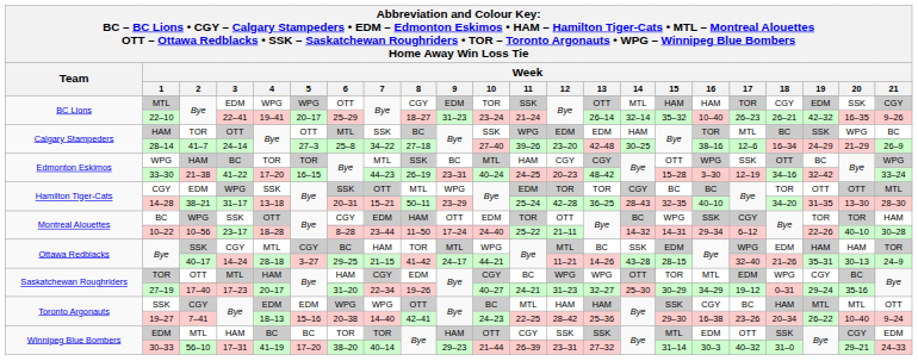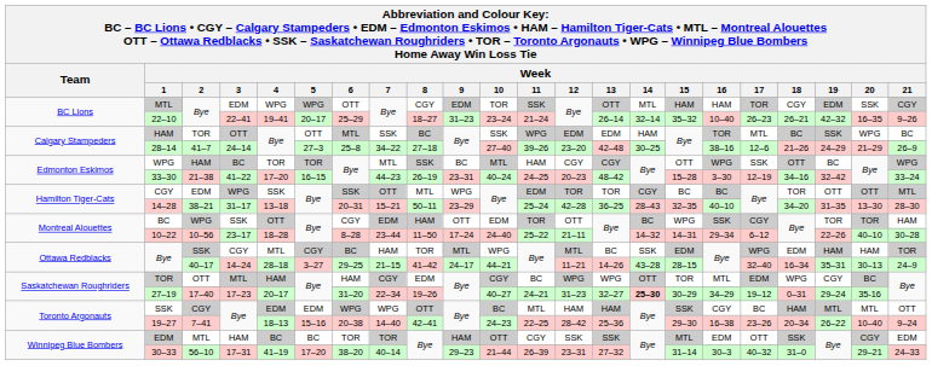 <table class="wikitable" style="text-align:center;width=85%">
 <tr>
 <th colspan="35">Abbreviation and Colour Key:<br> BC – <a href='#'>BC Lions</a>  •  CGY – <a href='#'>Calgary Stampeders</a>  •  EDM – <a href='#'>Edmonton Eskimos</a>  •  HAM – <a href='#'>Hamilton Tiger-Cats</a>  •  MTL – <a href='#'>Montreal Alouettes</a> <br> OTT – <a href='#'>Ottawa Redblacks</a>  •  SSK – <a href='#'>Saskatchewan Roughriders</a>  •  TOR – <a href='#'>Toronto Argonauts</a>  •  WPG – <a href='#'>Winnipeg Blue Bombers</a><br><span>Home</span>  <span>Away</span>  <span>Win</span>  <span>Loss</span>  <span>Tie</span></th>
 </tr>
 <tr>
 <th width="10%" rowspan="2">Team</th>
 <th width="75%" colspan="24">Week</th>
 </tr>
 <tr style="background-color:#CCCCCC; font-size: 75%">
 <th width="2.50%">1</th>
 <th width="2.50%">2</th>
 <th width="2.50%">3</th>
 <th width="2.50%">4</th>
 <th width="2.50%">5</th>
 <th width="2.50%">6</th>
 <th width="2.50%">7</th>
 <th width="2.50%">8</th>
 <th width="2.50%">9</th>
 <th width="2.50%">10</th>
 <th width="2.50%">11</th>
 <th width="2.50%">12</th>
 <th width="2.50%">13</th>
 <th width="2.50%">14</th>
 <th width="2.50%">15</th>
 <th width="2.50%">16</th>
 <th width="2.50%">17</th>
 <th width="2.50%">18</th>
 <th width="2.50%">19</th>
 <th width="2.50%">20</th>
 <th width="2.50%">21<br></th>
 </tr>
 <tr style="font-size: 75%">
 <td rowspan="2"><a href='#'>BC Lions</a></td>
 <td bgcolor=#ccc>MTL</td>
 <td rowspan="2"><em>Bye</em></td>
 <td bgcolor=#fff>EDM</td>
 <td bgcolor=#fff>WPG</td>
 <td bgcolor=#ccc>WPG</td>
 <td bgcolor=#fff>OTT</td>
 <td rowspan="2"><em>Bye</em></td>
 <td bgcolor=#fff>CGY</td>
 <td bgcolor=#ccc>EDM</td>
 <td bgcolor=#fff>TOR</td>
 <td bgcolor=#ccc>SSK</td>
 <td rowspan="2"><em>Bye</em></td>
 <td bgcolor=#ccc>OTT</td>
 <td bgcolor=#fff>MTL</td>
 <td bgcolor=#ccc>HAM</td>
 <td bgcolor=#fff>HAM</td>
 <td bgcolor=#ccc>TOR</td>
 <td bgcolor=#fff>CGY</td>
 <td bgcolor=#ccc>EDM</td>
 <td bgcolor=#fff>SSK</td>
 <td bgcolor=#ccc>CGY</td>
 </tr>
 <tr style="font-size: 75%">
 <td bgcolor=#cfc>22–10</td>
 <td bgcolor=#fcc>22–41</td>
 <td bgcolor=#fcc>19–41</td>
 <td bgcolor=#cfc>20–17</td>
 <td bgcolor=#fcc>25–29</td>
 <td bgcolor=#fcc>18–27</td>
 <td bgcolor=#cfc>31–23</td>
 <td bgcolor=#fcc>23–24</td>
 <td bgcolor=#fcc>21–24</td>
 <td bgcolor=#cfc>26–14</td>
 <td bgcolor=#cfc>32–14</td>
 <td bgcolor=#cfc>35–32</td>
 <td bgcolor=#fcc>10–40</td>
 <td bgcolor=#cfc>26–23</td>
 <td bgcolor=#cfc>26–21</td>
 <td bgcolor=#cfc>42–32</td>
 <td bgcolor=#fcc>16–35</td>
 <td bgcolor=#fcc>9–26</td>
 </tr>
 <tr style="font-size: 75%">
 <td rowspan="2"><a href='#'>Calgary Stampeders</a></td>
 <td bgcolor=#ccc>HAM</td>
 <td bgcolor=#fff>TOR</td>
 <td bgcolor=#ccc>OTT</td>
 <td rowspan="2"><em>Bye</em></td>
 <td bgcolor=#fff>OTT</td>
 <td bgcolor=#ccc>MTL</td>
 <td bgcolor=#fff>SSK</td>
 <td bgcolor=#ccc>BC</td>
 <td rowspan="2"><em>Bye</em></td>
 <td bgcolor=#fff>SSK</td>
 <td bgcolor=#ccc>WPG</td>
 <td bgcolor=#ccc>EDM</td>
 <td bgcolor=#fff>EDM</td>
 <td bgcolor=#fff>HAM</td>
 <td rowspan="2"><em>Bye</em></td>
 <td bgcolor=#ccc>TOR</td>
 <td bgcolor=#fff>MTL</td>
 <td bgcolor=#ccc>BC</td>
 <td bgcolor=#ccc>SSK</td>
 <td bgcolor=#fff>WPG</td>
 <td bgcolor=#fff>BC</td>
 </tr>
 <tr style="font-size: 75%">
 <td bgcolor=#cfc>28–14</td>
 <td bgcolor=#cfc>41–7</td>
 <td bgcolor=#cfc>24–14</td>
 <td bgcolor=#cfc>27–3</td>
 <td bgcolor=#cfc>25–8</td>
 <td bgcolor=#cfc>34–22</td>
 <td bgcolor=#cfc>27–18</td>
 <td bgcolor=#fcc>27–40</td>
 <td bgcolor=#cfc>39–26</td>
 <td bgcolor=#cfc>23–20</td>
 <td bgcolor=#fcc>42–48</td>
 <td bgcolor=#cfc>30–25</td>
 <td bgcolor=#cfc>38–16</td>
 <td bgcolor=#cfc>12–6</td>
-<td bgcolor=#fcc>16–34</td>
+<td bgcolor=#fcc>21–26</td>
 <td bgcolor=#fcc>24–29</td>
 <td bgcolor=#fcc>21–29</td>
 <td bgcolor=#cfc>26–9</td>
 </tr>
 <tr style="font-size: 75%">
 <td rowspan="2"><a href='#'>Edmonton Eskimos</a></td>
 <td bgcolor=#fff>WPG</td>
 <td bgcolor=#ccc>HAM</td>
 <td bgcolor=#ccc>BC</td>
 <td bgcolor=#fff>TOR</td>
 <td bgcolor=#ccc>TOR</td>
 <td rowspan="2"><em>Bye</em></td>
 <td bgcolor=#fff>MTL</td>
 <td bgcolor=#ccc>SSK</td>
 <td bgcolor=#fff>BC</td>
 <td bgcolor=#ccc>MTL</td>
 <td bgcolor=#fff>HAM</td>
 <td bgcolor=#fff>CGY</td>
 <td bgcolor=#ccc>CGY</td>
 <td rowspan="2"><em>Bye</em></td>
 <td bgcolor=#fff>OTT</td>
 <td bgcolor=#ccc>WPG</td>
 <td bgcolor=#fff>SSK</td>
 <td bgcolor=#ccc>OTT</td>
 <td bgcolor=#fff>BC</td>
 <td rowspan="2"><em>Bye</em></td>
 <td bgcolor=#ccc>WPG</td>
 </tr>
 <tr style="font-size: 75%">
 <td bgcolor=#cfc>33–30</td>
 <td bgcolor=#fcc>21–38</td>
 <td bgcolor=#cfc>41–22</td>
 <td bgcolor=#fcc>17–20</td>
 <td bgcolor=#cfc>16–15</td>
 <td bgcolor=#cfc>44–23</td>
 <td bgcolor=#cfc>26–19</td>
 <td bgcolor=#fcc>23–31</td>
 <td bgcolor=#cfc>40–24</td>
 <td bgcolor=#fcc>24–25</td>
 <td bgcolor=#fcc>20–23</td>
 <td bgcolor=#cfc>48–42</td>
 <td bgcolor=#fcc>15–28</td>
 <td bgcolor=#fcc>3–30</td>
 <td bgcolor=#fcc>12–19</td>
 <td bgcolor=#cfc>34–16</td>
 <td bgcolor=#fcc>32–42</td>
 <td bgcolor=#cfc>33–24</td>
 </tr>
 <tr style="font-size: 75%">
 <td rowspan="2"><a href='#'>Hamilton Tiger-Cats</a></td>
 <td bgcolor=#fff>CGY</td>
 <td bgcolor=#fff>EDM</td>
 <td bgcolor=#ccc>WPG</td>
 <td bgcolor=#fff>SSK</td>
 <td rowspan="2"><em>Bye</em></td>
 <td bgcolor=#ccc>SSK</td>
 <td bgcolor=#ccc>OTT</td>
 <td bgcolor=#fff>MTL</td>
 <td bgcolor=#fff>WPG</td>
 <td rowspan="2"><em>Bye</em></td>
 <td bgcolor=#ccc>EDM</td>
 <td bgcolor=#ccc>TOR</td>
 <td bgcolor=#fff>TOR</td>
 <td bgcolor=#ccc>CGY</td>
 <td bgcolor=#fff>BC</td>
 <td bgcolor=#ccc>BC</td>
 <td rowspan="2"><em>Bye</em></td>
 <td bgcolor=#fff>TOR</td>
 <td bgcolor=#fff>OTT</td>
 <td bgcolor=#ccc>OTT</td>
 <td bgcolor=#ccc>MTL</td>
 </tr>
 <tr style="font-size: 75%">
 <td bgcolor=#fcc>14–28</td>
 <td bgcolor=#cfc>38–21</td>
 <td bgcolor=#cfc>31–17</td>
 <td bgcolor=#fcc>13–18</td>
 <td bgcolor=#fcc>20–31</td>
 <td bgcolor=#fcc>15–21</td>
 <td bgcolor=#cfc>50–11</td>
 <td bgcolor=#fcc>23–29</td>
 <td bgcolor=#cfc>25–24</td>
 <td bgcolor=#cfc>42–28</td>
 <td bgcolor=#cfc>36–25</td>
 <td bgcolor=#fcc>28–43</td>
 <td bgcolor=#fcc>32–35</td>
 <td bgcolor=#cfc>40–10</td>
 <td bgcolor=#cfc>34–20</td>
 <td bgcolor=#fcc>31–35</td>
 <td bgcolor=#fcc>13–30</td>
 <td bgcolor=#fcc>28–30</td>
 </tr>
 <tr style="font-size: 75%">
 <td rowspan="2"><a href='#'>Montreal Alouettes</a></td>
 <td bgcolor=#fff>BC</td>
 <td bgcolor=#ccc>WPG</td>
 <td bgcolor=#fff>SSK</td>
 <td bgcolor=#ccc>OTT</td>
 <td rowspan="2"><em>Bye</em></td>
 <td bgcolor=#fff>CGY</td>
 <td bgcolor=#ccc>EDM</td>
 <td bgcolor=#ccc>HAM</td>
 <td bgcolor=#fff>OTT</td>
 <td bgcolor=#fff>EDM</td>
 <td bgcolor=#ccc>TOR</td>
 <td bgcolor=#fff>OTT</td>
 <td rowspan="2"><em>Bye</em></td>
 <td bgcolor=#ccc>BC</td>
 <td bgcolor=#fff>WPG</td>
 <td bgcolor=#ccc>SSK</td>
 <td bgcolor=#ccc>CGY</td>
 <td rowspan="2"><em>Bye</em></td>
 <td bgcolor=#fff>TOR</td>
 <td bgcolor=#ccc>TOR</td>
 <td bgcolor=#fff>HAM</td>
 </tr>
 <tr style="font-size: 75%">
 <td bgcolor=#fcc>10–22</td>
 <td bgcolor=#fcc>10–56</td>
 <td bgcolor=#cfc>23–17</td>
 <td bgcolor=#fcc>18–28</td>
 <td bgcolor=#fcc>8–28</td>
 <td bgcolor=#fcc>23–44</td>
 <td bgcolor=#fcc>11–50</td>
 <td bgcolor=#fcc>17–24</td>
 <td bgcolor=#fcc>24–40</td>
 <td bgcolor=#cfc>25–22</td>
 <td bgcolor=#cfc>21–11</td>
 <td bgcolor=#fcc>14–32</td>
 <td bgcolor=#fcc>14–31</td>
 <td bgcolor=#fcc>29–34</td>
 <td bgcolor=#fcc>6–12</td>
 <td bgcolor=#fcc>22–26</td>
 <td bgcolor=#cfc>40–10</td>
 <td bgcolor=#cfc>30–28</td>
 </tr>
 <tr style="font-size: 75%">
 <td rowspan="2"><a href='#'>Ottawa Redblacks</a></td>
 <td rowspan="2"><em>Bye</em></td>
 <td bgcolor=#ccc>SSK</td>
 <td bgcolor=#fff>CGY</td>
 <td bgcolor=#fff>MTL</td>
 <td bgcolor=#ccc>CGY</td>
 <td bgcolor=#ccc>BC</td>
 <td bgcolor=#fff>HAM</td>
 <td bgcolor=#fff>TOR</td>
 <td bgcolor=#ccc>MTL</td>
 <td bgcolor=#fff>WPG</td>
 <td rowspan="2"><em>Bye</em></td>
 <td bgcolor=#ccc>MTL</td>
 <td bgcolor=#fff>BC</td>
 <td bgcolor=#fff>SSK</td>
 <td bgcolor=#ccc>EDM</td>
 <td rowspan="2"><em>Bye</em></td>
 <td bgcolor=#ccc>WPG</td>
 <td bgcolor=#fff>EDM</td>
 <td bgcolor=#ccc>HAM</td>
 <td bgcolor=#fff>HAM</td>
 <td bgcolor=#ccc>TOR</td>
 </tr>
 <tr style="font-size: 75%">
 <td bgcolor=#cfc>40–17</td>
 <td bgcolor=#fcc>14–24</td>
 <td bgcolor=#cfc>28–18</td>
 <td bgcolor=#fcc>3–27</td>
 <td bgcolor=#cfc>29–25</td>
 <td bgcolor=#cfc>21–15</td>
 <td bgcolor=#fcc>41–42</td>
 <td bgcolor=#cfc>24–17</td>
 <td bgcolor=#cfc>44–21</td>
 <td bgcolor=#fcc>11–21</td>
 <td bgcolor=#fcc>14–26</td>
 <td bgcolor=#cfc>43–28</td>
 <td bgcolor=#cfc>28–15</td>
 <td bgcolor=#fcc>32–40</td>
-<td bgcolor=#fcc>21–26</td>
+<td bgcolor=#fcc>16–34</td>
 <td bgcolor=#cfc>35–31</td>
 <td bgcolor=#cfc>30–13</td>
 <td bgcolor=#cfc>24–9</td>
 </tr>
 <tr style="font-size: 75%">
 <td rowspan="2"><a href='#'>Saskatchewan Roughriders</a></td>
 <td bgcolor=#ccc>TOR</td>
 <td bgcolor=#fff>OTT</td>
 <td bgcolor=#ccc>MTL</td>
 <td bgcolor=#ccc>HAM</td>
 <td rowspan="2"><em>Bye</em></td>
 <td bgcolor=#fff>HAM</td>
 <td bgcolor=#ccc>CGY</td>
 <td bgcolor=#fff>EDM</td>
 <td rowspan="2"><em>Bye</em></td>
 <td bgcolor=#ccc>CGY</td>
 <td bgcolor=#fff>BC</td>
 <td bgcolor=#ccc>WPG</td>
 <td bgcolor=#fff>WPG</td>
 <td bgcolor=#ccc>OTT</td>
 <td bgcolor=#fff>TOR</td>
 <td bgcolor=#fff>MTL</td>
 <td bgcolor=#ccc>EDM</td>
 <td bgcolor=#fff>WPG</td>
 <td bgcolor=#fff>CGY</td>
 <td bgcolor=#ccc>BC</td>
 <td rowspan="2"><em>Bye</em></td>
 </tr>
 <tr style="font-size: 75%">
 <td bgcolor=#cfc>27–19</td>
 <td bgcolor=#fcc>17–40</td>
 <td bgcolor=#fcc>17–23</td>
 <td bgcolor=#cfc>20–17</td>
 <td bgcolor=#cfc>31–20</td>
 <td bgcolor=#fcc>22–34</td>
 <td bgcolor=#fcc>19–26</td>
 <td bgcolor=#cfc>40–27</td>
 <td bgcolor=#cfc>24–21</td>
 <td bgcolor=#cfc>31–23</td>
 <td bgcolor=#cfc>32–27</td>
-<td bgcolor=#fcc>25–30</td>
+<td bgcolor=#fcc><strong>25–30</strong></td>
 <td bgcolor=#cfc>30–29</td>
 <td bgcolor=#cfc>34–29</td>
 <td bgcolor=#cfc>19–12</td>
 <td bgcolor=#fcc>0–31</td>
 <td bgcolor=#cfc>29–24</td>
 <td bgcolor=#cfc>35-16</td>
 </tr>
 <tr style="font-size: 75%">
 <td rowspan="2"><a href='#'>Toronto Argonauts</a></td>
 <td bgcolor=#fff>SSK</td>
 <td bgcolor=#ccc>CGY</td>
 <td rowspan="2"><em>Bye</em></td>
 <td bgcolor=#ccc>EDM</td>
 <td bgcolor=#fff>EDM</td>
 <td bgcolor=#ccc>WPG</td>
 <td bgcolor=#fff>WPG</td>
 <td bgcolor=#ccc>OTT</td>
 <td rowspan="2"><em>Bye</em></td>
 <td bgcolor=#ccc>BC</td>
 <td bgcolor=#fff>MTL</td>
 <td bgcolor=#fff>HAM</td>
 <td bgcolor=#ccc>HAM</td>
 <td rowspan="2"><em>Bye</em></td>
 <td bgcolor=#ccc>SSK</td>
 <td bgcolor=#fff>CGY</td>
 <td bgcolor=#fff>BC</td>
 <td bgcolor=#ccc>HAM</td>
 <td bgcolor=#ccc>MTL</td>
 <td bgcolor=#fff>MTL</td>
 <td bgcolor=#fff>OTT</td>
 </tr>
 <tr style="font-size: 75%">
 <td bgcolor=#fcc>19–27</td>
 <td bgcolor=#fcc>7–41</td>
 <td bgcolor=#cfc>18–13</td>
 <td bgcolor=#fcc>15–16</td>
 <td bgcolor=#fcc>20–38</td>
 <td bgcolor=#fcc>14–40</td>
 <td bgcolor=#cfc>42–41</td>
 <td bgcolor=#cfc>24–23</td>
 <td bgcolor=#fcc>22–25</td>
 <td bgcolor=#fcc>28–42</td>
 <td bgcolor=#fcc>25–36</td>
 <td bgcolor=#fcc>29–30</td>
 <td bgcolor=#fcc>16–38</td>
 <td bgcolor=#fcc>23–26</td>
 <td bgcolor=#fcc>20–34</td>
 <td bgcolor=#cfc>26–22</td>
 <td bgcolor=#fcc>10–40</td>
 <td bgcolor=#fcc>9–24</td>
 </tr>
 <tr style="font-size: 75%">
 <td rowspan="2"><a href='#'>Winnipeg Blue Bombers</a></td>
 <td bgcolor=#ccc>EDM</td>
 <td bgcolor=#fff>MTL</td>
 <td bgcolor=#fff>HAM</td>
 <td bgcolor=#ccc>BC</td>
 <td bgcolor=#fff>BC</td>
 <td bgcolor=#fff>TOR</td>
 <td bgcolor=#ccc>TOR</td>
 <td rowspan="2"><em>Bye</em></td>
 <td bgcolor=#ccc>HAM</td>
 <td bgcolor=#ccc>OTT</td>
 <td bgcolor=#fff>CGY</td>
 <td bgcolor=#fff>SSK</td>
 <td bgcolor=#ccc>SSK</td>
 <td rowspan="2"><em>Bye</em></td>
 <td bgcolor=#ccc>MTL</td>
 <td bgcolor=#fff>EDM</td>
 <td bgcolor=#fff>OTT</td>
 <td bgcolor=#ccc>SSK</td>
 <td rowspan="2"><em>Bye</em></td>
 <td bgcolor=#ccc>CGY</td>
 <td bgcolor=#fff>EDM</td>
 </tr>
 <tr style="font-size: 75%">
 <td bgcolor=#fcc>30–33</td>
 <td bgcolor=#cfc>56–10</td>
 <td bgcolor=#fcc>17–31</td>
 <td bgcolor=#cfc>41–19</td>
 <td bgcolor=#fcc>17–20</td>
 <td bgcolor=#cfc>38–20</td>
 <td bgcolor=#cfc>40–14</td>
 <td bgcolor=#cfc>29–23</td>
 <td bgcolor=#fcc>21–44</td>
 <td bgcolor=#fcc>26–39</td>
 <td bgcolor=#fcc>23–31</td>
 <td bgcolor=#fcc>27–32</td>
 <td bgcolor=#cfc>31–14</td>
 <td bgcolor=#cfc>30–3</td>
 <td bgcolor=#cfc>40–32</td>
 <td bgcolor=#cfc>31–0</td>
 <td bgcolor=#cfc>29–21</td>
 <td bgcolor=#fcc>24–33</td>
 </tr>
 </table>
